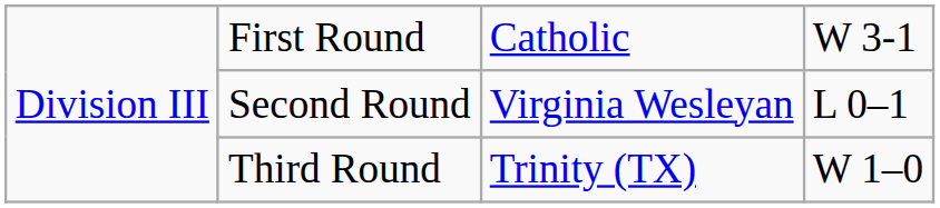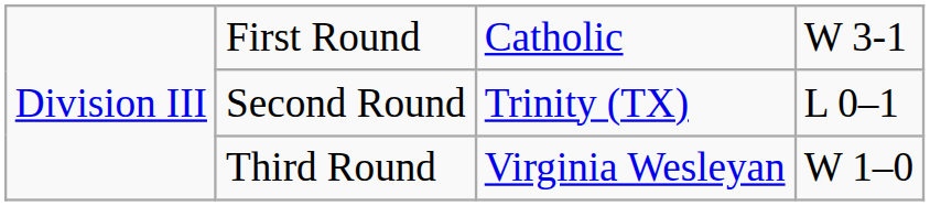 <table class="wikitable">
 <tr>
 <td rowspan="3"><a href='#'>Division III</a></td>
 <td>First Round</td>
 <td><a href='#'>Catholic</a></td>
 <td>W 3-1</td>
 </tr>
 <tr>
 <td>Second Round</td>
-<td><a href='#'>Virginia Wesleyan</a></td>
+<td><a href='#'>Trinity (TX)</a></td>
 <td>L 0–1</td>
 </tr>
 <tr>
 <td>Third Round</td>
-<td><a href='#'>Trinity (TX)</a></td>
+<td><a href='#'>Virginia Wesleyan</a></td>
 <td>W 1–0</td>
 </tr>
 </table>
